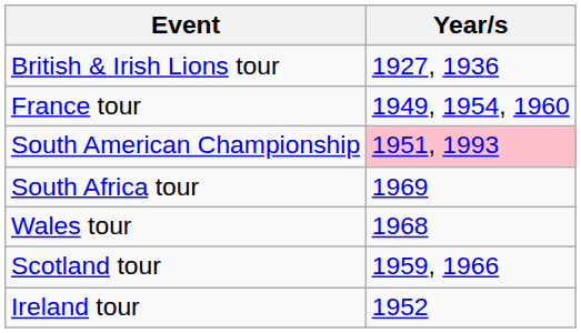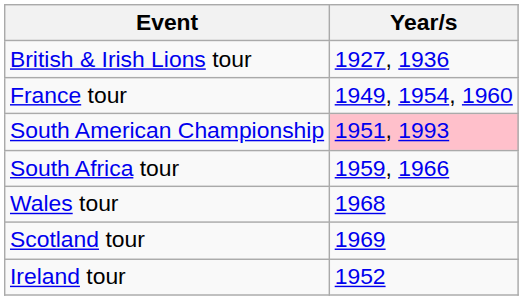 <table class= "wikitable sortable">
 <tr>
 <th>Event</th>
 <th>Year/s</th>
 </tr>
 <tr>
 <td><a href='#'>British & Irish Lions</a> tour</td>
 <td><a href='#'>1927</a>, <a href='#'>1936</a></td>
 </tr>
 <tr>
 <td><a href='#'>France</a> tour</td>
 <td><a href='#'>1949</a>, <a href='#'>1954</a>, <a href='#'>1960</a></td>
 </tr>
 <tr>
 <td><a href='#'>South American Championship</a></td>
 <td style="background: pink;"><a href='#'>1951</a>, <a href='#'>1993</a></td>
 </tr>
 <tr>
 <td><a href='#'>South Africa</a> tour </td>
-<td><a href='#'>1969</a></td>
+<td><a href='#'>1959</a>, <a href='#'>1966</a></td>
 </tr>
 <tr>
 <td><a href='#'>Wales</a> tour</td>
 <td><a href='#'>1968</a></td>
 </tr>
 <tr>
 <td><a href='#'>Scotland</a> tour</td>
-<td><a href='#'>1959</a>, <a href='#'>1966</a></td>
+<td><a href='#'>1969</a></td>
 </tr>
 <tr>
 <td><a href='#'>Ireland</a> tour</td>
 <td><a href='#'>1952</a></td>
 </tr>
 </table>
